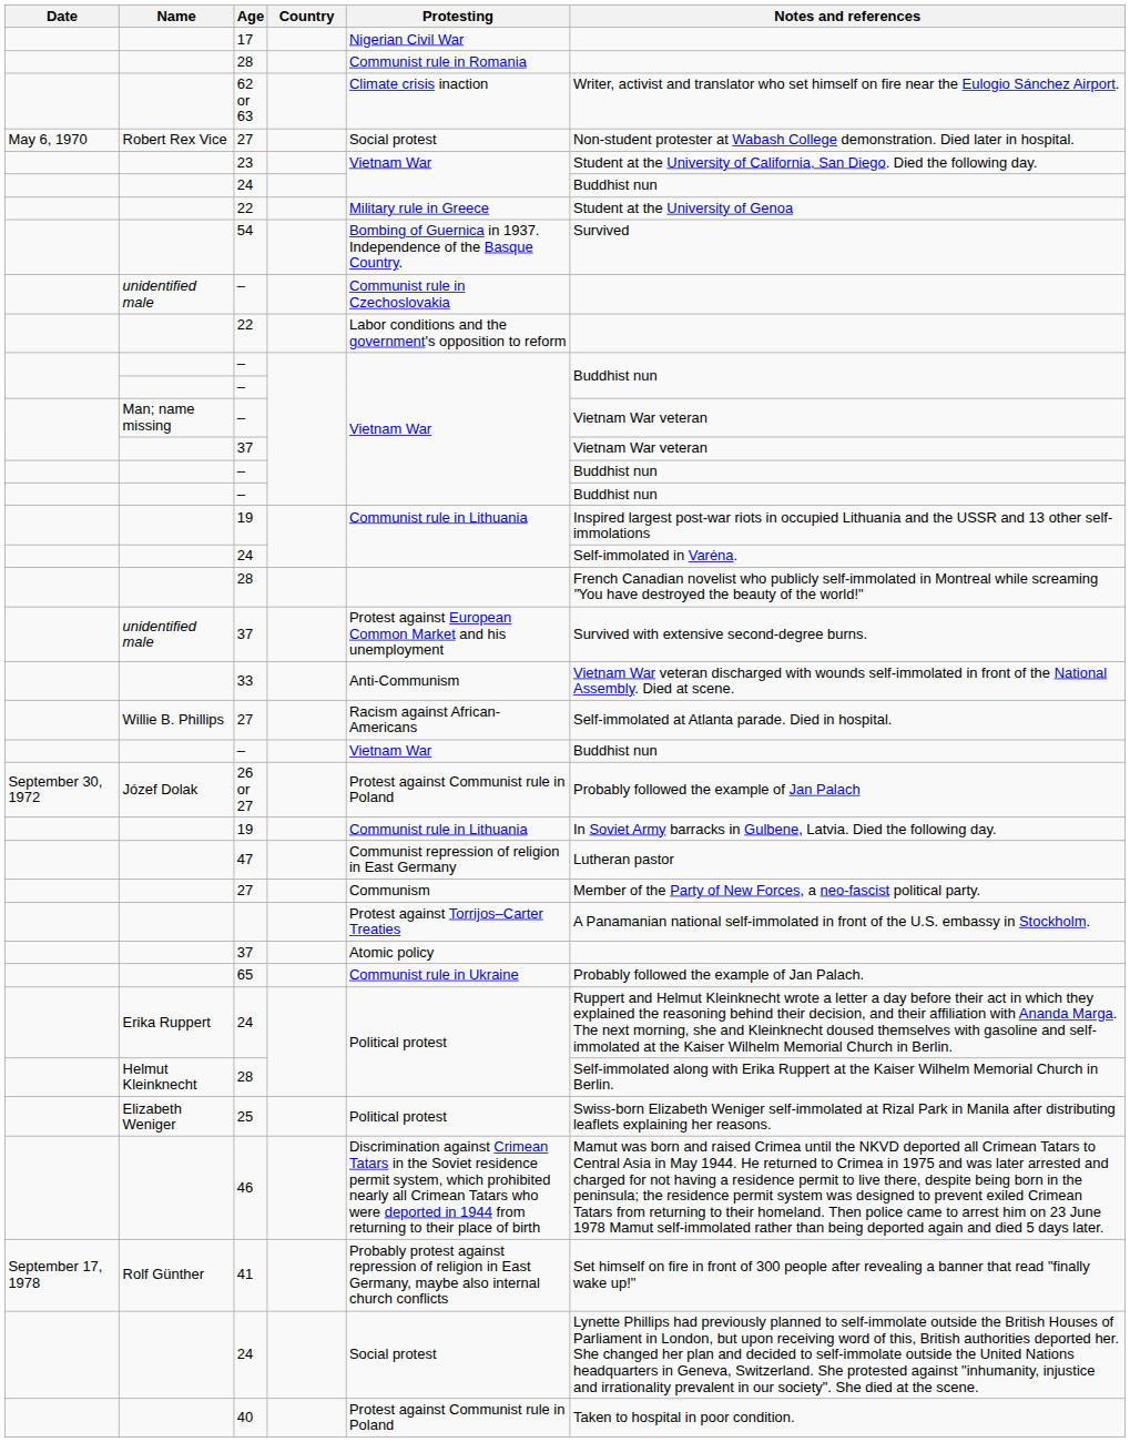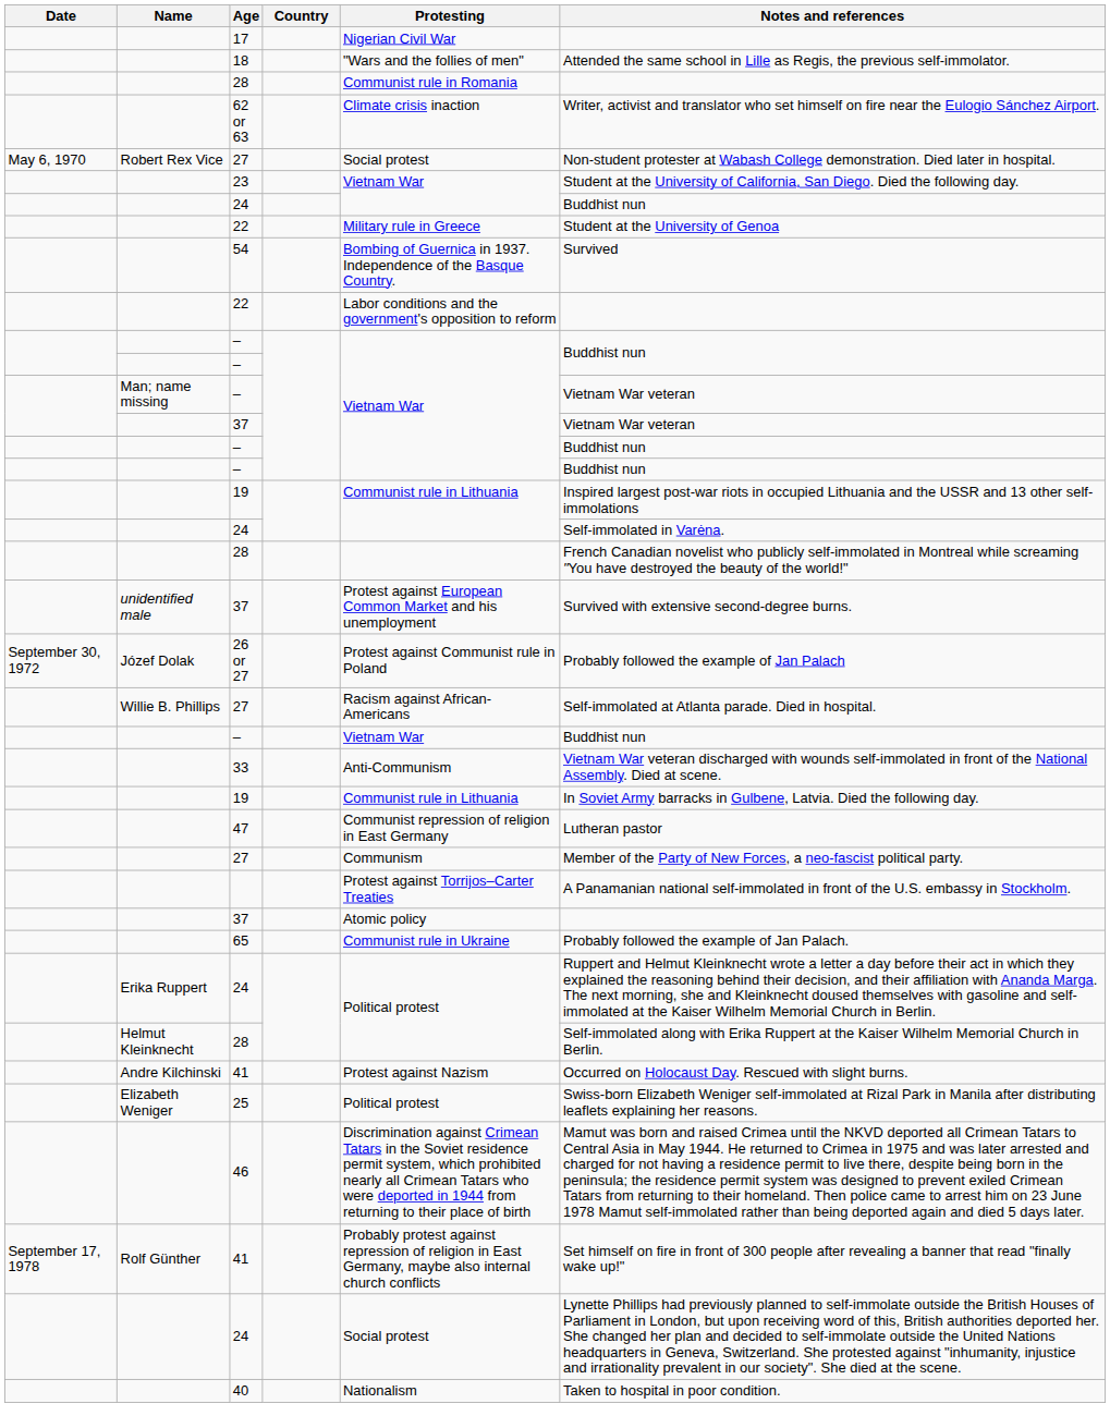 <table class="wikitable sortable">
 <tr>
 <th style="width:120px;">Date</th>
 <th style="width:120px;">Name</th>
 <th style="width:20px;">Age</th>
 <th style="width:80px;">Country</th>
 <th style="width:20%;">Protesting</th>
 <th>Notes and references</th>
 </tr>
 <tr valign="top">
 <td></td>
 <td></td>
 <td>17</td>
 <td></td>
 <td><a href='#'>Nigerian Civil War</a></td>
 <td></td>
+</tr>
+<tr valign="top">
+<td></td>
+<td></td>
+<td>18</td>
+<td></td>
+<td>"Wars and the follies of men"</td>
+<td>Attended the same school in <a href='#'>Lille</a> as Regis, the previous self-immolator.</td>
 </tr>
 <tr valign="top">
 <td></td>
 <td></td>
 <td>28</td>
 <td></td>
 <td><a href='#'>Communist rule in Romania</a></td>
 <td></td>
 </tr>
 <tr valign="top">
 <td></td>
 <td></td>
 <td>62 or 63</td>
 <td></td>
 <td><a href='#'>Climate crisis</a> inaction</td>
 <td>Writer, activist and translator who set himself on fire near the <a href='#'>Eulogio Sánchez Airport</a>.</td>
 </tr>
 <tr>
 <td>May 6, 1970</td>
 <td>Robert Rex Vice</td>
 <td>27</td>
 <td></td>
 <td>Social protest</td>
 <td>Non-student protester at <a href='#'>Wabash College</a> demonstration. Died later in hospital.</td>
 </tr>
 <tr valign="top">
 <td></td>
 <td></td>
 <td>23</td>
 <td></td>
 <td rowspan="2"><a href='#'>Vietnam War</a></td>
 <td>Student at the <a href='#'>University of California, San Diego</a>. Died the following day.</td>
 </tr>
 <tr>
 <td></td>
 <td></td>
 <td>24</td>
 <td></td>
 <td>Buddhist nun</td>
 </tr>
 <tr valign="top">
 <td></td>
 <td></td>
 <td>22</td>
 <td></td>
 <td><a href='#'>Military rule in Greece</a></td>
 <td>Student at the <a href='#'>University of Genoa</a></td>
 </tr>
 <tr valign="top">
 <td></td>
 <td></td>
 <td>54</td>
 <td></td>
 <td><a href='#'>Bombing of Guernica</a> in 1937. Independence of the <a href='#'>Basque Country</a>.</td>
 <td>Survived</td>
-</tr>
-<tr valign="top">
-<td></td>
-<td><em>unidentified male</em></td>
-<td>–</td>
-<td></td>
-<td><a href='#'>Communist rule in Czechoslovakia</a></td>
-<td></td>
 </tr>
 <tr valign="top">
 <td></td>
 <td></td>
 <td>22</td>
 <td></td>
 <td>Labor conditions and the <a href='#'>government</a>'s opposition to reform</td>
 <td></td>
 </tr>
 <tr>
 <td rowspan="2"></td>
 <td></td>
 <td>–</td>
 <td rowspan="6"></td>
 <td rowspan="6"><a href='#'>Vietnam War</a></td>
 <td rowspan="2">Buddhist nun</td>
 </tr>
 <tr>
 <td></td>
 <td>–</td>
 </tr>
 <tr>
 <td rowspan="2"></td>
 <td>Man; name missing</td>
 <td>–</td>
 <td>Vietnam War veteran</td>
 </tr>
 <tr>
 <td></td>
 <td>37</td>
 <td>Vietnam War veteran</td>
 </tr>
 <tr>
 <td></td>
 <td></td>
 <td>–</td>
 <td>Buddhist nun</td>
 </tr>
 <tr>
 <td></td>
 <td></td>
 <td>–</td>
 <td>Buddhist nun</td>
 </tr>
 <tr valign="top">
 <td></td>
 <td></td>
 <td>19</td>
 <td rowspan="2"></td>
 <td rowspan="2"><a href='#'>Communist rule in Lithuania</a></td>
 <td>Inspired largest post-war riots in occupied Lithuania and the USSR and 13 other self-immolations</td>
 </tr>
 <tr>
 <td></td>
 <td></td>
 <td>24</td>
 <td>Self-immolated in <a href='#'>Varėna</a>.</td>
 </tr>
 <tr valign="top">
 <td></td>
 <td></td>
 <td>28</td>
 <td></td>
 <td></td>
 <td>French Canadian novelist who publicly self-immolated in Montreal while screaming <em>"</em>You have destroyed the beauty of the world!"</td>
 </tr>
 <tr>
 <td></td>
 <td><em>unidentified male</em></td>
 <td>37</td>
 <td></td>
 <td>Protest against <a href='#'>European Common Market</a> and his unemployment</td>
 <td>Survived with extensive second-degree burns.</td>
 </tr>
 <tr>
+<td>September 30, 1972</td>
+<td>Józef Dolak</td>
+<td>26 or 27</td>
 <td></td>
-<td></td>
-<td>33</td>
-<td></td>
-<td>Anti-Communism</td>
-<td><a href='#'>Vietnam War</a> veteran discharged with wounds self-immolated in front of the <a href='#'>National Assembly</a>. Died at scene.</td>
+<td>Protest against Communist rule in Poland</td>
+<td>Probably followed the example of <a href='#'>Jan Palach</a></td>
 </tr>
 <tr>
 <td></td>
 <td>Willie B. Phillips</td>
 <td>27</td>
 <td></td>
 <td>Racism against African-Americans</td>
 <td>Self-immolated at Atlanta parade. Died in hospital.</td>
 </tr>
 <tr>
 <td></td>
 <td></td>
 <td>–</td>
 <td></td>
 <td><a href='#'>Vietnam War</a></td>
 <td>Buddhist nun</td>
 </tr>
 <tr>
-<td>September 30, 1972</td>
-<td>Józef Dolak</td>
-<td>26 or 27</td>
 <td></td>
-<td>Protest against Communist rule in Poland</td>
-<td>Probably followed the example of <a href='#'>Jan Palach</a></td>
+<td></td>
+<td>33</td>
+<td></td>
+<td>Anti-Communism</td>
+<td><a href='#'>Vietnam War</a> veteran discharged with wounds self-immolated in front of the <a href='#'>National Assembly</a>. Died at scene.</td>
 </tr>
 <tr>
 <td></td>
 <td></td>
 <td>19</td>
 <td></td>
 <td><a href='#'>Communist rule in Lithuania</a></td>
 <td>In <a href='#'>Soviet Army</a> barracks in <a href='#'>Gulbene</a>, Latvia. Died the following day.</td>
 </tr>
 <tr>
 <td></td>
 <td></td>
 <td>47</td>
 <td></td>
 <td>Communist repression of religion in East Germany</td>
 <td>Lutheran pastor</td>
 </tr>
 <tr>
 <td></td>
 <td></td>
 <td>27</td>
 <td></td>
 <td>Communism</td>
 <td>Member of the <a href='#'>Party of New Forces</a>, a <a href='#'>neo-fascist</a> political party.</td>
 </tr>
 <tr>
 <td></td>
 <td></td>
 <td></td>
 <td></td>
 <td>Protest against <a href='#'>Torrijos–Carter Treaties</a></td>
 <td>A Panamanian national self-immolated in front of the U.S. embassy in <a href='#'>Stockholm</a>.</td>
 </tr>
 <tr>
 <td></td>
 <td></td>
 <td>37</td>
 <td></td>
 <td>Atomic policy</td>
 <td></td>
 </tr>
 <tr>
 <td></td>
 <td></td>
 <td>65</td>
 <td></td>
 <td><a href='#'>Communist rule in Ukraine</a></td>
 <td>Probably followed the example of Jan Palach.</td>
 </tr>
 <tr>
 <td></td>
 <td>Erika Ruppert</td>
 <td>24</td>
 <td rowspan="2"></td>
 <td rowspan="2">Political protest</td>
 <td>Ruppert and Helmut Kleinknecht wrote a letter a day before their act in which they explained the reasoning behind their decision, and their affiliation with <a href='#'>Ananda Marga</a>. The next morning, she and Kleinknecht doused themselves with gasoline and self-immolated at the Kaiser Wilhelm Memorial Church in Berlin.</td>
 </tr>
 <tr>
 <td></td>
 <td>Helmut Kleinknecht</td>
 <td>28</td>
 <td>Self-immolated along with Erika Ruppert at the Kaiser Wilhelm Memorial Church in Berlin.</td>
 </tr>
 <tr>
 <td></td>
+<td>Andre Kilchinski</td>
+<td>41</td>
+<td></td>
+<td>Protest against Nazism</td>
+<td>Occurred on <a href='#'>Holocaust Day</a>. Rescued with slight burns.</td>
+</tr>
+<tr>
+<td></td>
 <td>Elizabeth Weniger</td>
 <td>25</td>
 <td></td>
 <td>Political protest</td>
 <td>Swiss-born Elizabeth Weniger self-immolated at Rizal Park in Manila after distributing leaflets explaining her reasons.</td>
 </tr>
 <tr>
 <td></td>
 <td></td>
 <td>46</td>
 <td></td>
 <td>Discrimination against <a href='#'>Crimean Tatars</a> in the Soviet residence permit system, which prohibited nearly all Crimean Tatars who were <a href='#'>deported in 1944</a> from returning to their place of birth</td>
 <td>Mamut was born and raised Crimea until the NKVD deported all Crimean Tatars to Central Asia in May 1944. He returned to Crimea in 1975 and was later arrested and charged for not having a residence permit to live there, despite being born in the peninsula; the residence permit system was designed to prevent exiled Crimean Tatars from returning to their homeland. Then police came to arrest him on 23 June 1978 Mamut self-immolated rather than being deported again and died 5 days later.</td>
 </tr>
 <tr>
 <td>September 17, 1978</td>
 <td>Rolf Günther</td>
 <td>41</td>
 <td></td>
 <td>Probably protest against repression of religion in East Germany, maybe also internal church conflicts</td>
 <td>Set himself on fire in front of 300 people after revealing a banner that read "finally wake up!" </td>
 </tr>
 <tr>
 <td></td>
 <td></td>
 <td>24</td>
 <td></td>
 <td>Social protest</td>
 <td>Lynette Phillips had previously planned to self-immolate outside the British Houses of Parliament in London, but upon receiving word of this, British authorities deported her. She changed her plan and decided to self-immolate outside the United Nations headquarters in Geneva, Switzerland. She protested against "inhumanity, injustice and irrationality prevalent in our society". She died at the scene.</td>
 </tr>
 <tr>
 <td></td>
 <td></td>
 <td>40</td>
 <td></td>
-<td>Protest against Communist rule in Poland</td>
+<td>Nationalism</td>
 <td>Taken to hospital in poor condition.</td>
 </tr>
 </table>
